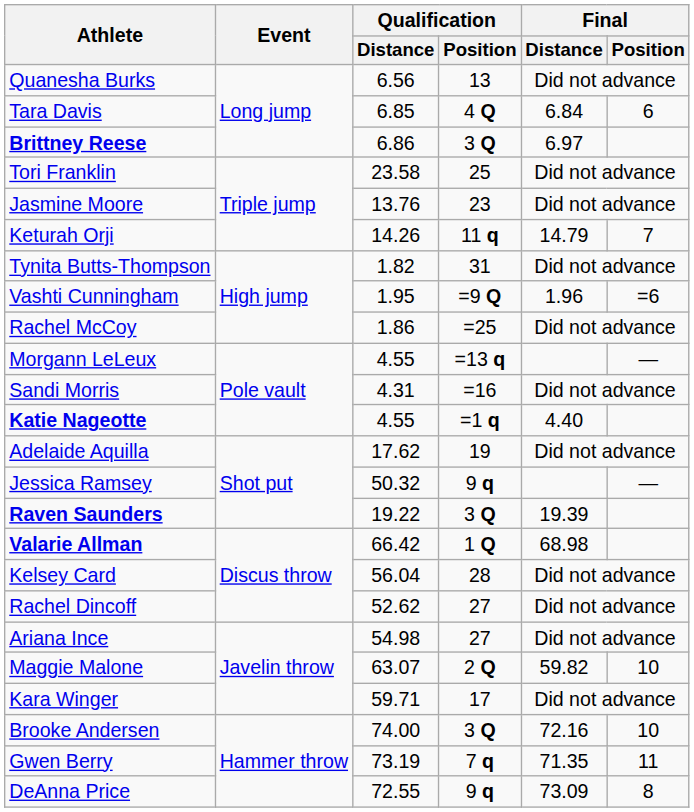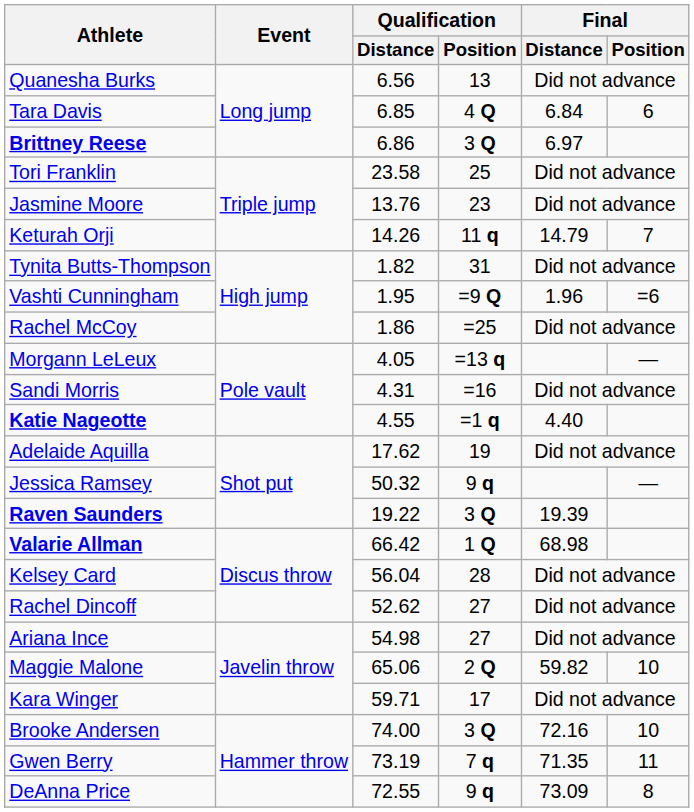 <table class=wikitable style=font-size:90%;text-align:center>
 <tr>
 <th rowspan=2>Athlete</th>
 <th rowspan=2>Event</th>
 <th colspan=2>Qualification</th>
 <th colspan=2>Final</th>
 </tr>
 <tr style=font-size:95%>
 <th>Distance</th>
 <th>Position</th>
 <th>Distance</th>
 <th>Position</th>
 </tr>
 <tr>
 <td align=left><a href='#'>Quanesha Burks</a></td>
 <td align=left rowspan=3><a href='#'>Long jump</a></td>
 <td>6.56</td>
 <td>13</td>
 <td colspan=2>Did not advance</td>
 </tr>
 <tr>
 <td align=left><a href='#'>Tara Davis</a></td>
 <td>6.85</td>
 <td>4 <strong>Q</strong></td>
 <td>6.84</td>
 <td>6</td>
 </tr>
 <tr>
 <td align=left><strong><a href='#'>Brittney Reese</a></strong></td>
 <td>6.86</td>
 <td>3 <strong>Q</strong></td>
 <td>6.97</td>
 <td></td>
 </tr>
 <tr>
 <td align=left><a href='#'>Tori Franklin</a></td>
 <td align=left rowspan=3><a href='#'>Triple jump</a></td>
 <td>23.58</td>
 <td>25</td>
 <td colspan=2>Did not advance</td>
 </tr>
 <tr>
 <td align=left><a href='#'>Jasmine Moore</a></td>
 <td>13.76</td>
 <td>23</td>
 <td colspan=2>Did not advance</td>
 </tr>
 <tr>
 <td align=left><a href='#'>Keturah Orji</a></td>
 <td>14.26</td>
 <td>11 <strong>q</strong></td>
 <td>14.79</td>
 <td>7</td>
 </tr>
 <tr>
 <td align=left><a href='#'>Tynita Butts-Thompson</a></td>
 <td align=left rowspan=3><a href='#'>High jump</a></td>
 <td>1.82</td>
 <td>31</td>
 <td colspan=2>Did not advance</td>
 </tr>
 <tr>
 <td align=left><a href='#'>Vashti Cunningham</a></td>
 <td>1.95</td>
 <td>=9 <strong>Q</strong></td>
 <td>1.96</td>
 <td>=6</td>
 </tr>
 <tr>
 <td align=left><a href='#'>Rachel McCoy</a></td>
 <td>1.86</td>
 <td>=25</td>
 <td colspan=2>Did not advance</td>
 </tr>
 <tr>
 <td align=left><a href='#'>Morgann LeLeux</a></td>
 <td align=left rowspan=3><a href='#'>Pole vault</a></td>
-<td>4.55</td>
+<td>4.05</td>
 <td>=13 <strong>q</strong></td>
 <td></td>
 <td>—</td>
 </tr>
 <tr>
 <td align=left><a href='#'>Sandi Morris</a></td>
 <td>4.31</td>
 <td>=16</td>
 <td colspan=2>Did not advance</td>
 </tr>
 <tr>
 <td align=left><strong><a href='#'>Katie Nageotte</a></strong></td>
 <td>4.55</td>
 <td>=1 <strong>q</strong></td>
 <td>4.40</td>
 <td></td>
 </tr>
 <tr>
 <td align=left><a href='#'>Adelaide Aquilla</a></td>
 <td align=left rowspan=3><a href='#'>Shot put</a></td>
 <td>17.62</td>
 <td>19</td>
 <td colspan=2>Did not advance</td>
 </tr>
 <tr>
 <td align=left><a href='#'>Jessica Ramsey</a></td>
 <td>50.32</td>
 <td>9 <strong>q</strong></td>
 <td></td>
 <td>—</td>
 </tr>
 <tr>
 <td align=left><strong><a href='#'>Raven Saunders</a></strong></td>
 <td>19.22</td>
 <td>3 <strong>Q</strong></td>
 <td>19.39</td>
 <td></td>
 </tr>
 <tr>
 <td align=left><strong><a href='#'>Valarie Allman</a></strong></td>
 <td align=left rowspan=3><a href='#'>Discus throw</a></td>
 <td>66.42</td>
 <td>1 <strong>Q</strong></td>
 <td>68.98</td>
 <td></td>
 </tr>
 <tr>
 <td align=left><a href='#'>Kelsey Card</a></td>
 <td>56.04</td>
 <td>28</td>
 <td colspan=2>Did not advance</td>
 </tr>
 <tr>
 <td align=left><a href='#'>Rachel Dincoff</a></td>
 <td>52.62</td>
 <td>27</td>
 <td colspan=2>Did not advance</td>
 </tr>
 <tr>
 <td align=left><a href='#'>Ariana Ince</a></td>
 <td rowspan=3 align=left><a href='#'>Javelin throw</a></td>
 <td>54.98</td>
 <td>27</td>
 <td colspan=2>Did not advance</td>
 </tr>
 <tr>
 <td align=left><a href='#'>Maggie Malone</a></td>
-<td>63.07</td>
+<td>65.06</td>
 <td>2 <strong>Q</strong></td>
 <td>59.82</td>
 <td>10</td>
 </tr>
 <tr>
 <td align=left><a href='#'>Kara Winger</a></td>
 <td>59.71</td>
 <td>17</td>
 <td colspan=2>Did not advance</td>
 </tr>
 <tr>
 <td align=left><a href='#'>Brooke Andersen</a></td>
 <td align=left rowspan=3><a href='#'>Hammer throw</a></td>
 <td>74.00</td>
 <td>3 <strong>Q</strong></td>
 <td>72.16</td>
 <td>10</td>
 </tr>
 <tr>
 <td align=left><a href='#'>Gwen Berry</a></td>
 <td>73.19</td>
 <td>7 <strong>q</strong></td>
 <td>71.35</td>
 <td>11</td>
 </tr>
 <tr>
 <td align=left><a href='#'>DeAnna Price</a></td>
 <td>72.55</td>
 <td>9 <strong>q</strong></td>
 <td>73.09</td>
 <td>8</td>
 </tr>
 </table>
